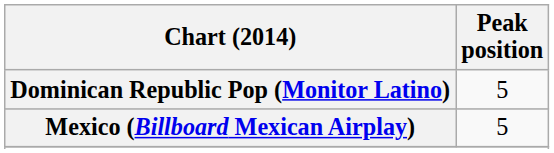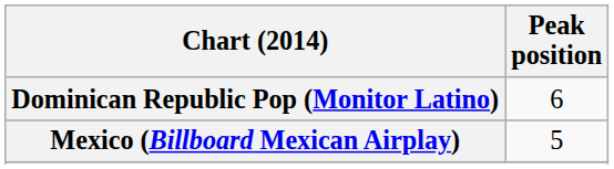 <table class="wikitable sortable plainrowheaders" style="text-align:center">
 <tr>
 <th scope="col">Chart (2014)</th>
 <th scope="col">Peak<br> position</th>
 </tr>
 <tr>
 <th scope="row">Dominican Republic Pop (<a href='#'>Monitor Latino</a>)</th>
-<td>5</td>
+<td>6</td>
 </tr>
 <tr>
 <th scope="row">Mexico (<a href='#'><em>Billboard</em> Mexican Airplay</a>)</th>
 <td>5</td>
 </tr>
 <tr>
 </tr>
 <tr>
 </tr>
 <tr>
 </tr>
 <tr>
 </tr>
 </table>
